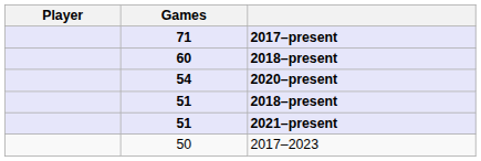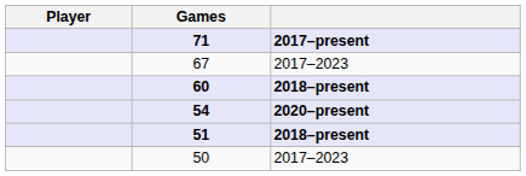 <table class="wikitable sortable" width=35%>
 <tr>
 <th>Player</th>
 <th>Games</th>
 <th></th>
 </tr>
 <tr style=background:#E6E6FA>
 <td><strong></strong></td>
 <td align=center><strong>71</strong></td>
 <td><strong>2017–present</strong></td>
+</tr>
+<tr>
+<td></td>
+<td align=center>67</td>
+<td>2017–2023</td>
 </tr>
 <tr style=background:#E6E6FA>
 <td><strong></strong></td>
 <td align=center><strong>60</strong></td>
 <td><strong>2018–present</strong></td>
 </tr>
 <tr style=background:#E6E6FA>
 <td><strong></strong></td>
 <td align=center><strong>54</strong></td>
 <td><strong>2020–present</strong></td>
 </tr>
 <tr style=background:#E6E6FA>
 <td><strong></strong></td>
 <td align=center><strong>51</strong></td>
 <td><strong>2018–present</strong></td>
 </tr>
-<tr style=background:#E6E6FA>
-<td><strong></strong></td>
-<td align=center><strong>51</strong></td>
-<td><strong>2021–present</strong></td>
-</tr>
 <tr>
 <td></td>
 <td align=center>50</td>
 <td>2017–2023</td>
 </tr>
 </table>
